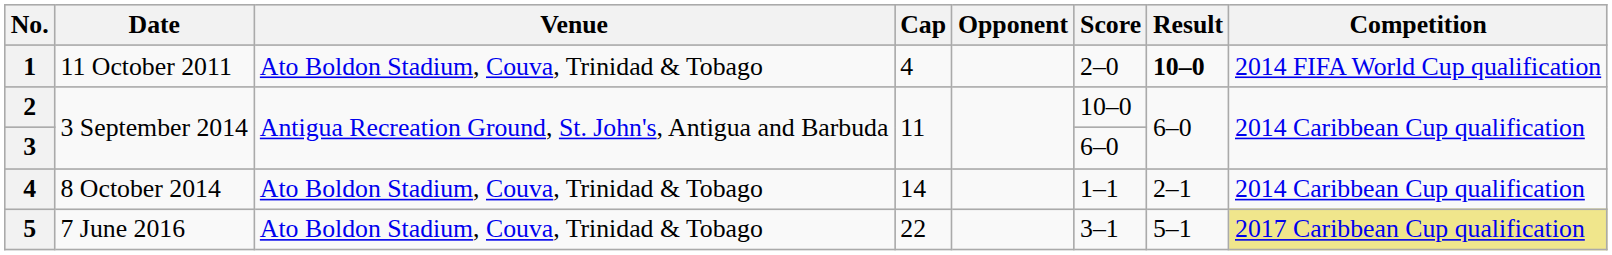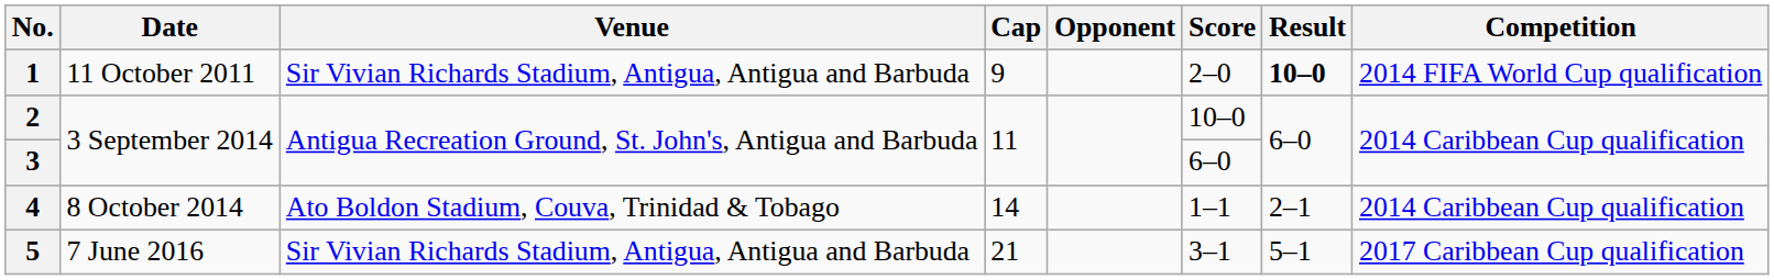 <table class="wikitable plainrowheaders">
 <tr>
 <th scope=col>No.</th>
 <th scope=col data-sort-type=date>Date</th>
 <th scope=col>Venue</th>
 <th scope=col>Cap</th>
 <th scope=col>Opponent</th>
 <th scope=col>Score</th>
 <th scope=col>Result</th>
 <th scope=col>Competition</th>
 </tr>
 <tr>
 <th scope=row>1</th>
 <td>11 October 2011</td>
-<td><a href='#'>Ato Boldon Stadium</a>, <a href='#'>Couva</a>, Trinidad & Tobago</td>
-<td>4</td>
+<td><a href='#'>Sir Vivian Richards Stadium</a>, <a href='#'>Antigua</a>, Antigua and Barbuda</td>
+<td>9</td>
 <td></td>
 <td>2–0</td>
 <td><strong>10–0</strong></td>
 <td><a href='#'>2014 FIFA World Cup qualification</a></td>
 </tr>
 <tr>
 <th scope=row>2</th>
 <td rowspan=2>3 September 2014</td>
 <td rowspan=2><a href='#'>Antigua Recreation Ground</a>, <a href='#'>St. John's</a>, Antigua and Barbuda</td>
 <td rowspan=2>11</td>
 <td rowspan=2></td>
 <td>10–0</td>
 <td rowspan=2>6–0</td>
 <td rowspan=2><a href='#'>2014 Caribbean Cup qualification</a></td>
 </tr>
 <tr>
 <th scope=row>3</th>
 <td>6–0</td>
 </tr>
 <tr>
 <th scope=row>4</th>
 <td>8 October 2014</td>
 <td><a href='#'>Ato Boldon Stadium</a>, <a href='#'>Couva</a>, Trinidad & Tobago</td>
 <td>14</td>
 <td></td>
 <td>1–1</td>
 <td>2–1</td>
 <td><a href='#'>2014 Caribbean Cup qualification</a></td>
 </tr>
 <tr>
 <th scope=row>5</th>
 <td>7 June 2016</td>
-<td><a href='#'>Ato Boldon Stadium</a>, <a href='#'>Couva</a>, Trinidad & Tobago</td>
-<td>22</td>
+<td><a href='#'>Sir Vivian Richards Stadium</a>, <a href='#'>Antigua</a>, Antigua and Barbuda</td>
+<td>21</td>
 <td></td>
 <td>3–1</td>
 <td>5–1</td>
-<td style="background: khaki;"><a href='#'>2017 Caribbean Cup qualification</a></td>
+<td><a href='#'>2017 Caribbean Cup qualification</a></td>
 </tr>
 </table>
